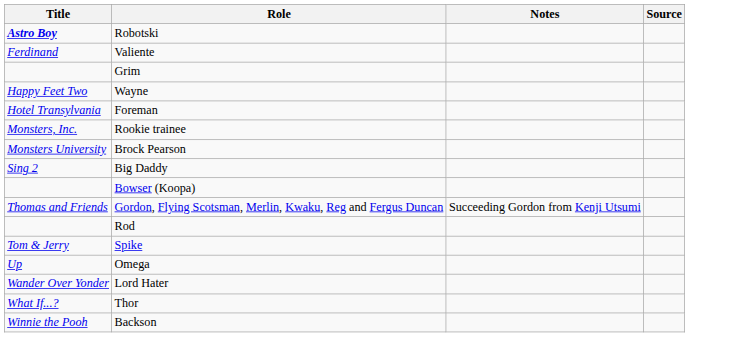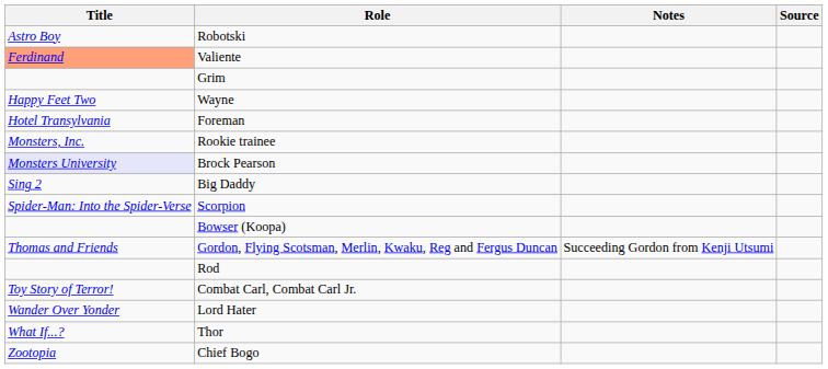 <table class="wikitable sortable plainrowheaders">
 <tr>
 <th>Title</th>
 <th>Role</th>
 <th class="unsortable">Notes</th>
 <th class="unsortable">Source</th>
 </tr>
 <tr>
-<td><strong><em><a href='#'>Astro Boy</a></em></strong></td>
+<td><em><a href='#'>Astro Boy</a></em></td>
 <td>Robotski</td>
 <td></td>
 <td></td>
 </tr>
 <tr>
-<td><em><a href='#'>Ferdinand</a></em></td>
+<td style="background: lightsalmon;"><em><a href='#'>Ferdinand</a></em></td>
 <td>Valiente</td>
 <td></td>
 <td></td>
 </tr>
 <tr>
 <td><em></em></td>
 <td>Grim</td>
 <td></td>
 <td></td>
 </tr>
 <tr>
 <td><em><a href='#'>Happy Feet Two</a></em></td>
 <td>Wayne</td>
 <td></td>
 <td></td>
 </tr>
 <tr>
 <td><em><a href='#'>Hotel Transylvania</a></em></td>
 <td>Foreman</td>
 <td></td>
 <td></td>
 </tr>
 <tr>
 <td><em><a href='#'>Monsters, Inc.</a></em></td>
 <td>Rookie trainee</td>
 <td></td>
 <td></td>
 </tr>
 <tr>
-<td><em><a href='#'>Monsters University</a></em></td>
+<td style="background: lavender;"><em><a href='#'>Monsters University</a></em></td>
 <td>Brock Pearson</td>
 <td></td>
 <td></td>
 </tr>
 <tr>
 <td><em><a href='#'>Sing 2</a></em></td>
 <td>Big Daddy</td>
+<td></td>
+<td></td>
+</tr>
+<tr>
+<td><em><a href='#'>Spider-Man: Into the Spider-Verse</a></em></td>
+<td><a href='#'>Scorpion</a></td>
 <td></td>
 <td></td>
 </tr>
 <tr>
 <td><em></em></td>
 <td><a href='#'>Bowser</a> (Koopa)</td>
 <td></td>
 <td></td>
 </tr>
 <tr>
 <td><em><a href='#'>Thomas and Friends</a></em></td>
 <td><a href='#'>Gordon</a>, <a href='#'>Flying Scotsman</a>, <a href='#'>Merlin</a>, <a href='#'>Kwaku</a>, <a href='#'>Reg</a> and <a href='#'>Fergus Duncan</a></td>
 <td>Succeeding Gordon from <a href='#'>Kenji Utsumi</a></td>
 <td></td>
 </tr>
 <tr>
 <td><em></em></td>
 <td>Rod</td>
 <td></td>
 <td></td>
 </tr>
 <tr>
-<td><em><a href='#'>Tom & Jerry</a></em></td>
-<td><a href='#'>Spike</a></td>
-<td></td>
-<td></td>
-</tr>
-<tr>
-<td><em><a href='#'>Up</a></em></td>
-<td>Omega</td>
+<td><em><a href='#'>Toy Story of Terror!</a></em></td>
+<td>Combat Carl, Combat Carl Jr.</td>
 <td></td>
 <td></td>
 </tr>
 <tr>
 <td><em><a href='#'>Wander Over Yonder</a></em></td>
 <td>Lord Hater</td>
 <td></td>
 <td></td>
 </tr>
 <tr>
 <td><em><a href='#'>What If...?</a></em></td>
 <td>Thor</td>
 <td></td>
 <td></td>
 </tr>
 <tr>
-<td><em><a href='#'>Winnie the Pooh</a></em></td>
-<td>Backson</td>
+<td><em><a href='#'>Zootopia</a></em></td>
+<td>Chief Bogo</td>
 <td></td>
 <td></td>
 </tr>
 </table>
